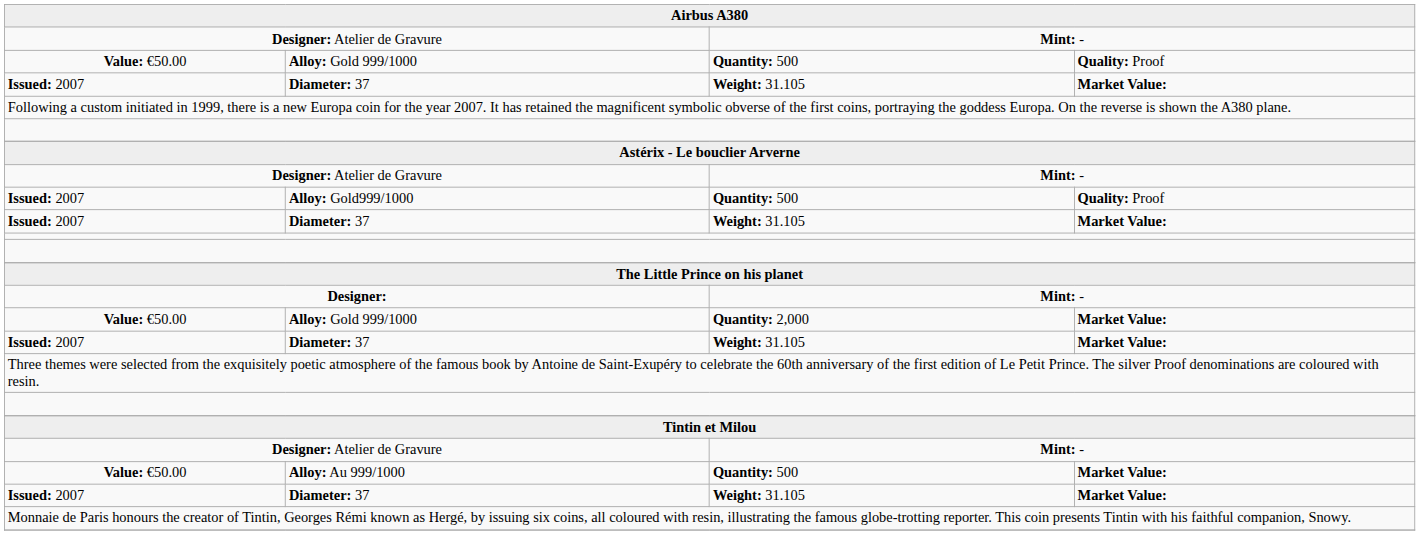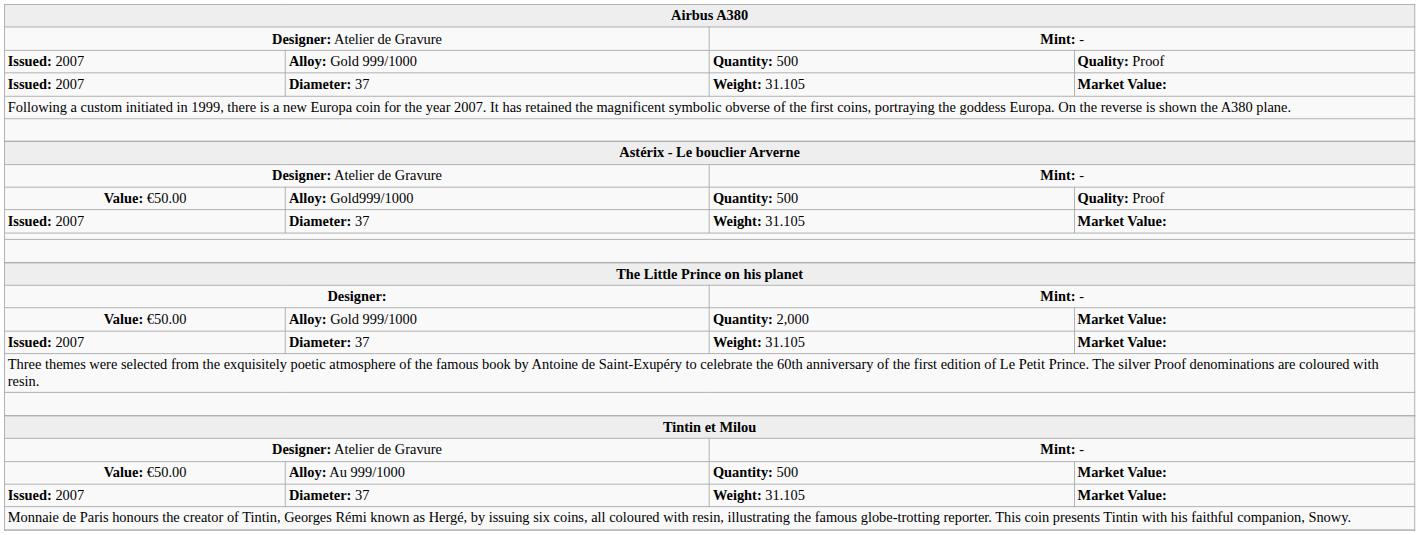 <table class="wikitable">
 <tr>
 <th colspan="4" align=center style="background:#eeeeee;">Airbus A380</th>
 </tr>
 <tr>
 <td colspan="2" width="50%" align=center><strong>Designer:</strong>	Atelier de Gravure</td>
 <td colspan="2" width="50%" align=center><strong>Mint:</strong> -</td>
 </tr>
 <tr>
-<td align=center><strong>Value:</strong>	€50.00</td>
+<td><strong>Issued:</strong>	2007</td>
 <td><strong>Alloy:</strong>	Gold 999/1000</td>
 <td><strong>Quantity:</strong>	500</td>
 <td><strong>Quality:</strong>	Proof</td>
 </tr>
 <tr>
 <td><strong>Issued:</strong>	2007</td>
 <td><strong>Diameter:</strong>	37</td>
 <td><strong>Weight:</strong>	31.105</td>
 <td><strong>Market Value:</strong></td>
 </tr>
 <tr>
 <td colspan="4" align=left>Following a custom initiated in 1999, there is a new Europa coin for the year 2007. It has retained the magnificent symbolic obverse of the first coins, portraying the goddess Europa. On the reverse is shown the A380 plane.</td>
 </tr>
 <tr>
 <td colspan="4"> </td>
 </tr>
 <tr>
 </tr>
 <tr>
 <th colspan="4" align=center style="background:#eeeeee;">Astérix - Le bouclier Arverne</th>
 </tr>
 <tr>
 <td colspan="2" width="50%" align=center><strong>Designer:</strong>	Atelier de Gravure</td>
 <td colspan="2" width="50%" align=center><strong>Mint:</strong> -</td>
 </tr>
 <tr>
-<td><strong>Issued:</strong>	2007</td>
+<td align=center><strong>Value:</strong>	€50.00</td>
 <td><strong>Alloy:</strong>	Gold999/1000</td>
 <td><strong>Quantity:</strong>	500</td>
 <td><strong>Quality:</strong>	Proof</td>
 </tr>
 <tr>
 <td><strong>Issued:</strong>	2007</td>
 <td><strong>Diameter:</strong>	37</td>
 <td><strong>Weight:</strong>	31.105</td>
 <td><strong>Market Value:</strong></td>
 </tr>
 <tr>
 <td colspan="4" align=left></td>
 </tr>
 <tr>
 <td colspan="4"> </td>
 </tr>
 <tr>
 </tr>
 <tr>
 <th colspan="4" align=center style="background:#eeeeee;">The Little Prince on his planet</th>
 </tr>
 <tr>
 <td colspan="2" width="50%" align=center><strong>Designer:</strong></td>
 <td colspan="2" width="50%" align=center><strong>Mint:</strong> -</td>
 </tr>
 <tr>
 <td align=center><strong>Value:</strong>	€50.00</td>
 <td><strong>Alloy:</strong>	Gold 999/1000</td>
 <td><strong>Quantity:</strong>	2,000</td>
 <td><strong>Market Value:</strong></td>
 </tr>
 <tr>
 <td><strong>Issued:</strong>	2007</td>
 <td><strong>Diameter:</strong>	37</td>
 <td><strong>Weight:</strong>	31.105</td>
 <td><strong>Market Value:</strong></td>
 </tr>
 <tr>
 <td colspan="4" align=left>Three themes were selected from the exquisitely poetic atmosphere of the famous book by Antoine de Saint-Exupéry to celebrate the 60th anniversary of the first edition of Le Petit Prince. The silver Proof denominations are coloured with resin.</td>
 </tr>
 <tr>
 <td colspan="4"> </td>
 </tr>
 <tr>
 </tr>
 <tr>
 <th colspan="4" align=center style="background:#eeeeee;">Tintin et Milou</th>
 </tr>
 <tr>
 <td colspan="2" width="50%" align=center><strong>Designer:</strong>	Atelier de Gravure</td>
 <td colspan="2" width="50%" align=center><strong>Mint:</strong> -</td>
 </tr>
 <tr>
 <td align=center><strong>Value:</strong>	€50.00</td>
 <td><strong>Alloy:</strong>	Au 999/1000</td>
 <td><strong>Quantity:</strong>	500</td>
 <td><strong>Market Value:</strong></td>
 </tr>
 <tr>
 <td><strong>Issued:</strong>	2007</td>
 <td><strong>Diameter:</strong>	37</td>
 <td><strong>Weight:</strong>	31.105</td>
 <td><strong>Market Value:</strong></td>
 </tr>
 <tr>
 <td colspan="4" align=left>Monnaie de Paris honours the creator of Tintin, Georges Rémi known as Hergé, by issuing six coins, all coloured with resin, illustrating the famous globe-trotting reporter. This coin presents Tintin with his faithful companion, Snowy.</td>
 </tr>
 <tr>
 </tr>
 </table>
